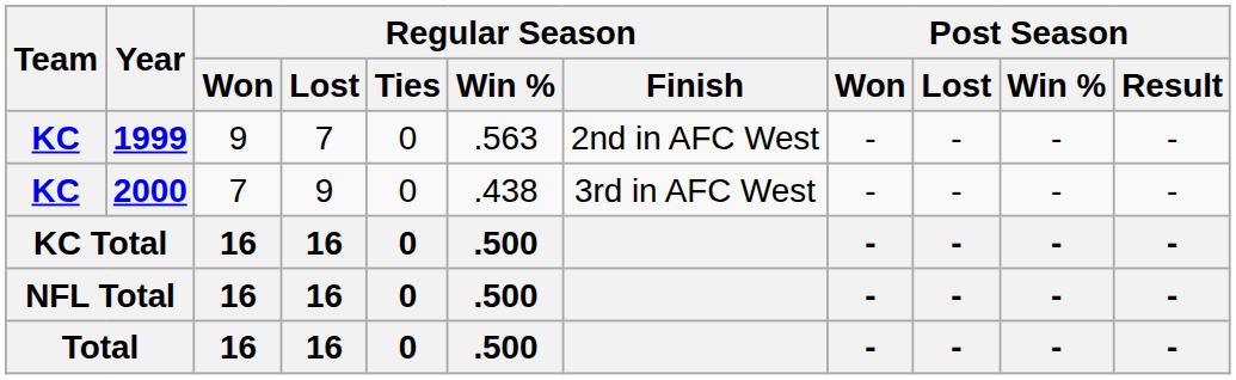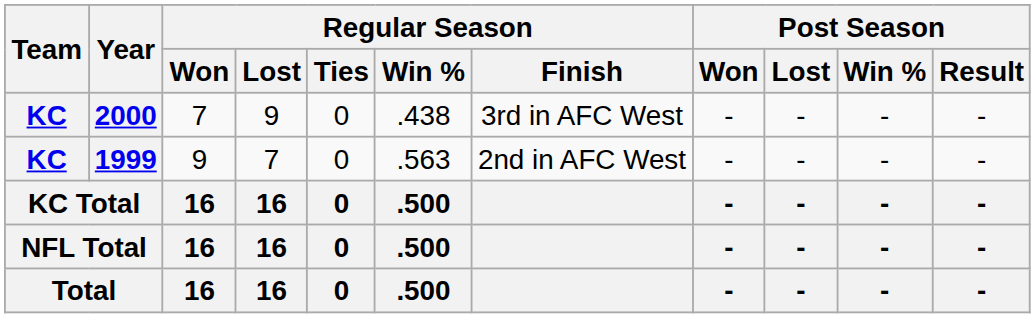 <table class="wikitable" style="font-size: 95%; text-align:center;">
 <tr>
 <th rowspan="2">Team</th>
 <th rowspan="2">Year</th>
 <th colspan="5">Regular Season</th>
 <th colspan="4">Post Season</th>
 </tr>
 <tr>
 <th>Won</th>
 <th>Lost</th>
 <th>Ties</th>
 <th>Win %</th>
 <th>Finish</th>
 <th>Won</th>
 <th>Lost</th>
 <th>Win %</th>
 <th>Result</th>
 </tr>
 <tr>
 <th><a href='#'>KC</a></th>
-<th><a href='#'>1999</a></th>
+<th><a href='#'>2000</a></th>
+<td>7</td>
 <td>9</td>
-<td>7</td>
 <td>0</td>
-<td>.563</td>
-<td>2nd in AFC West</td>
+<td>.438</td>
+<td>3rd in AFC West</td>
 <td>-</td>
 <td>-</td>
 <td>-</td>
 <td>-</td>
 </tr>
 <tr>
 <th><a href='#'>KC</a></th>
-<th><a href='#'>2000</a></th>
+<th><a href='#'>1999</a></th>
+<td>9</td>
 <td>7</td>
-<td>9</td>
 <td>0</td>
-<td>.438</td>
-<td>3rd in AFC West</td>
+<td>.563</td>
+<td>2nd in AFC West</td>
 <td>-</td>
 <td>-</td>
 <td>-</td>
 <td>-</td>
 </tr>
 <tr>
 <th colspan="2">KC Total</th>
 <th>16</th>
 <th>16</th>
 <th>0</th>
 <th>.500</th>
 <th></th>
 <th>-</th>
 <th>-</th>
 <th>-</th>
 <th>-</th>
 </tr>
 <tr>
 <th colspan="2">NFL Total</th>
 <th>16</th>
 <th>16</th>
 <th>0</th>
 <th>.500</th>
 <th></th>
 <th>-</th>
 <th>-</th>
 <th>-</th>
 <th>-</th>
 </tr>
 <tr>
 <th colspan="2">Total</th>
 <th>16</th>
 <th>16</th>
 <th>0</th>
 <th>.500</th>
 <th></th>
 <th>-</th>
 <th>-</th>
 <th>-</th>
 <th>-</th>
 </tr>
 </table>
